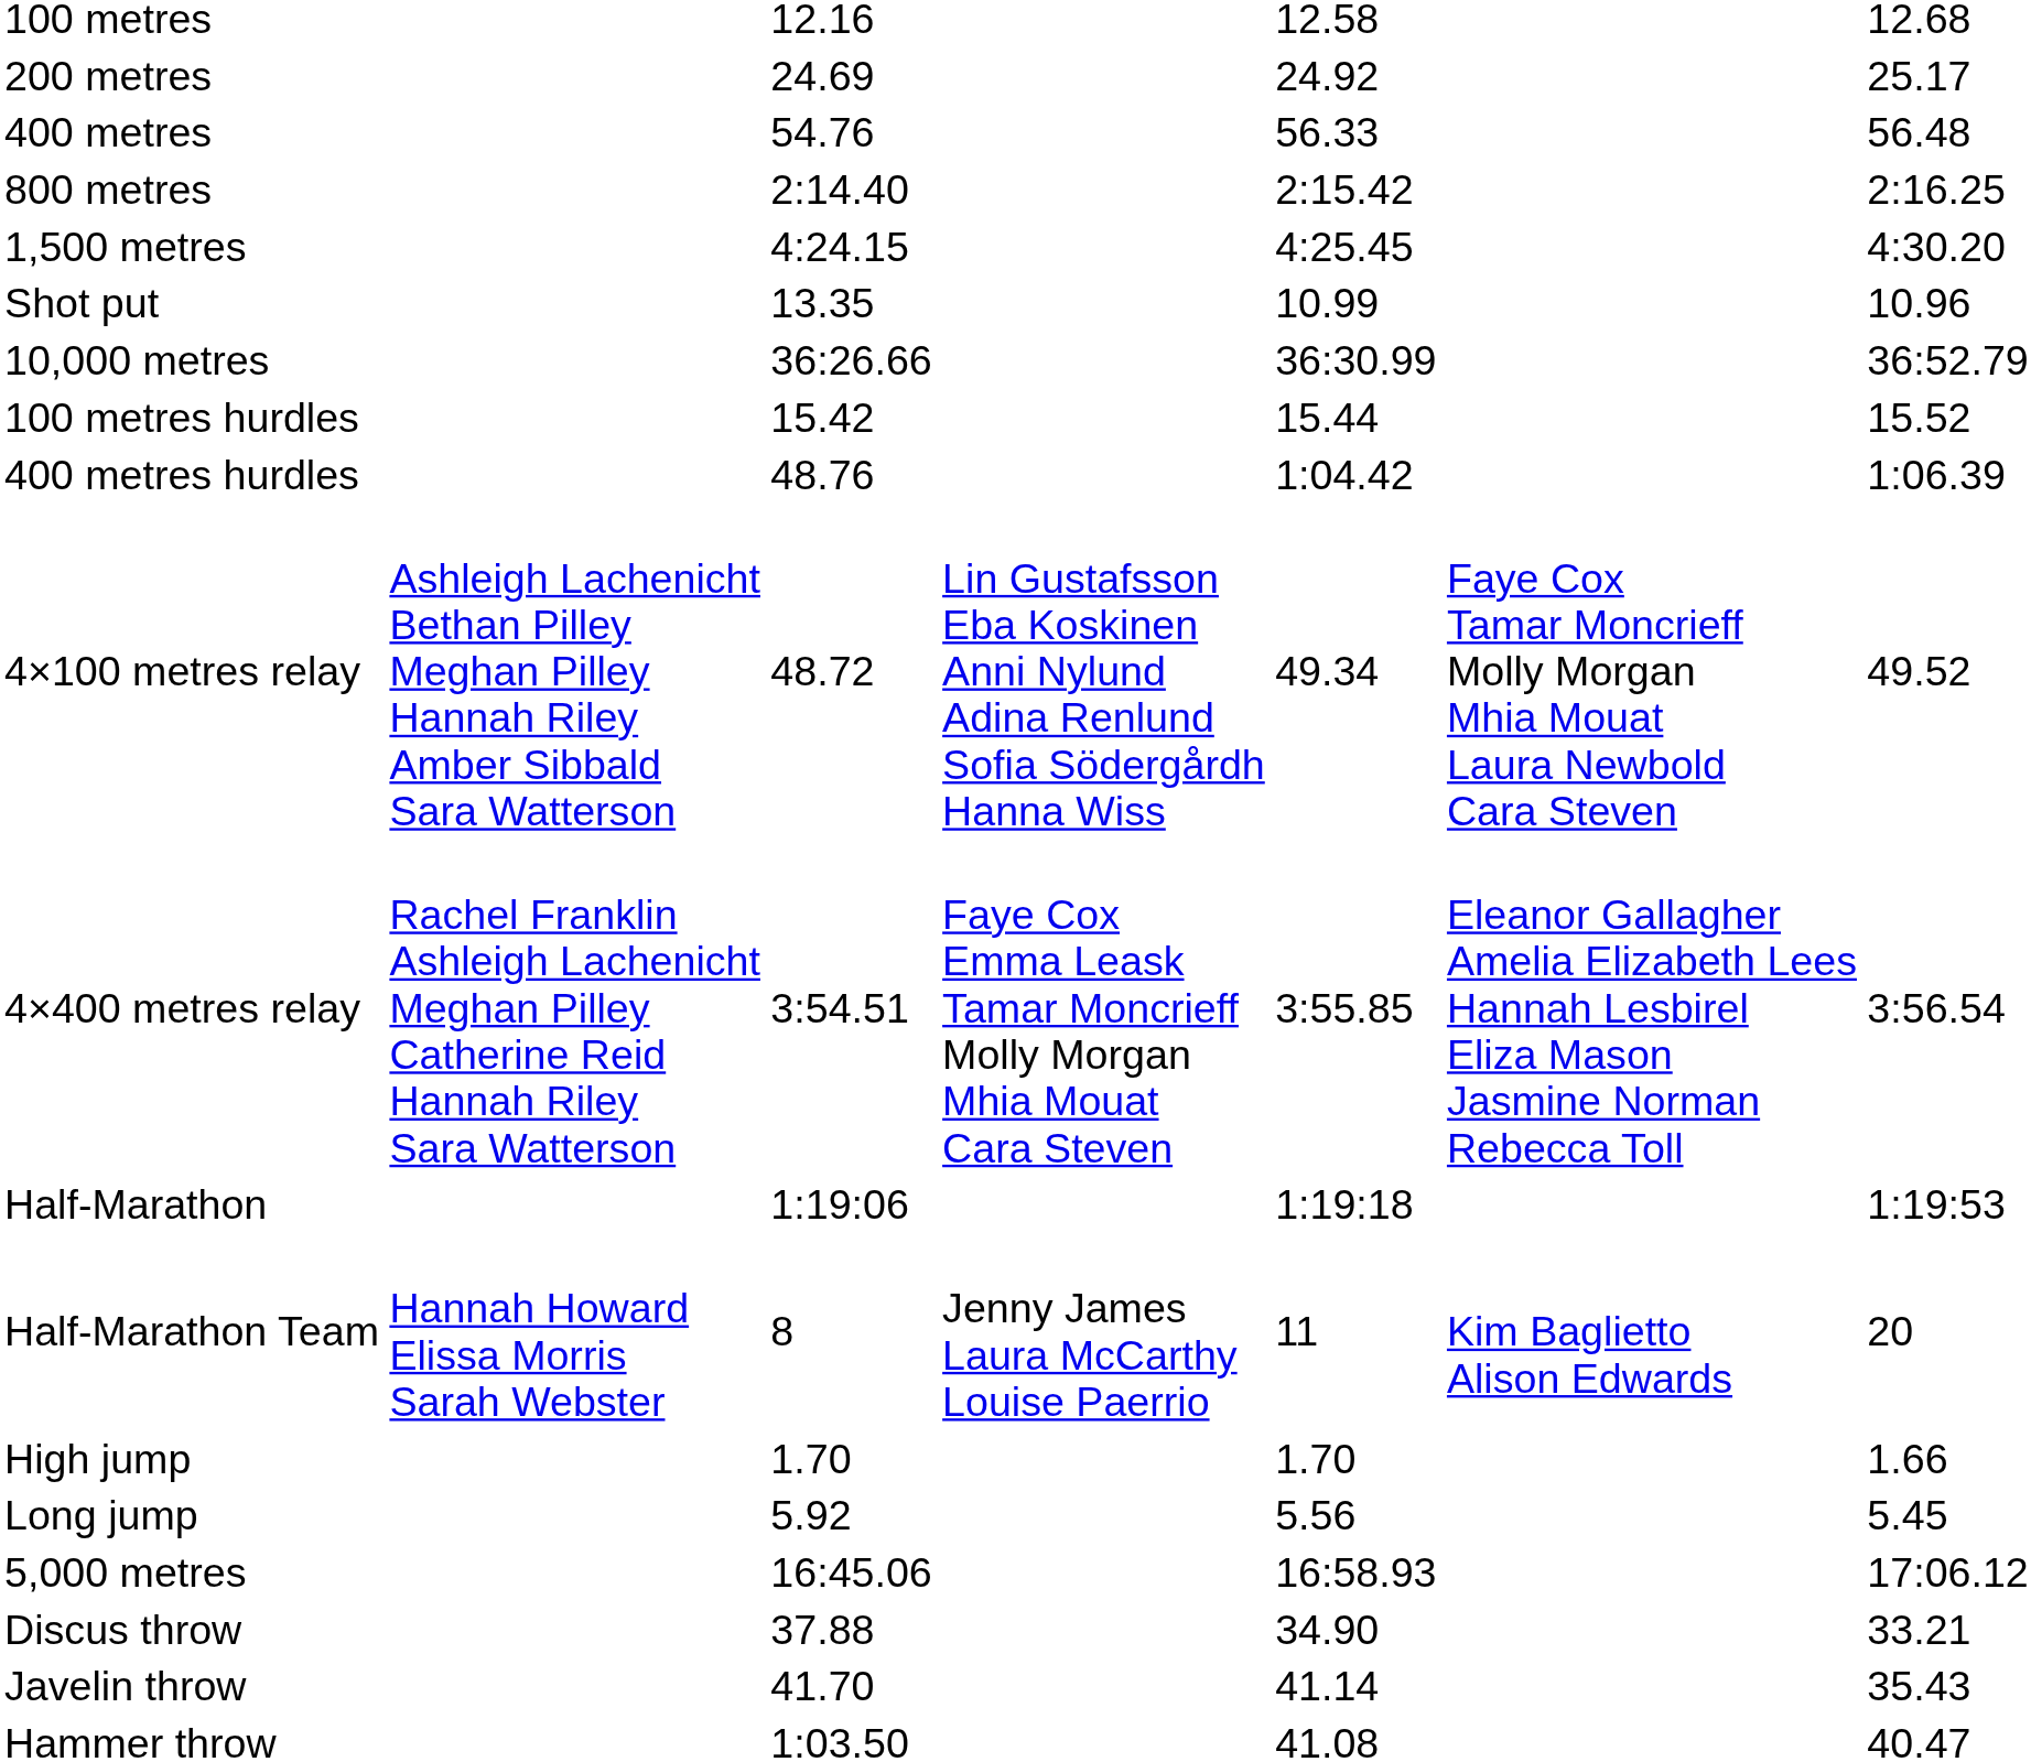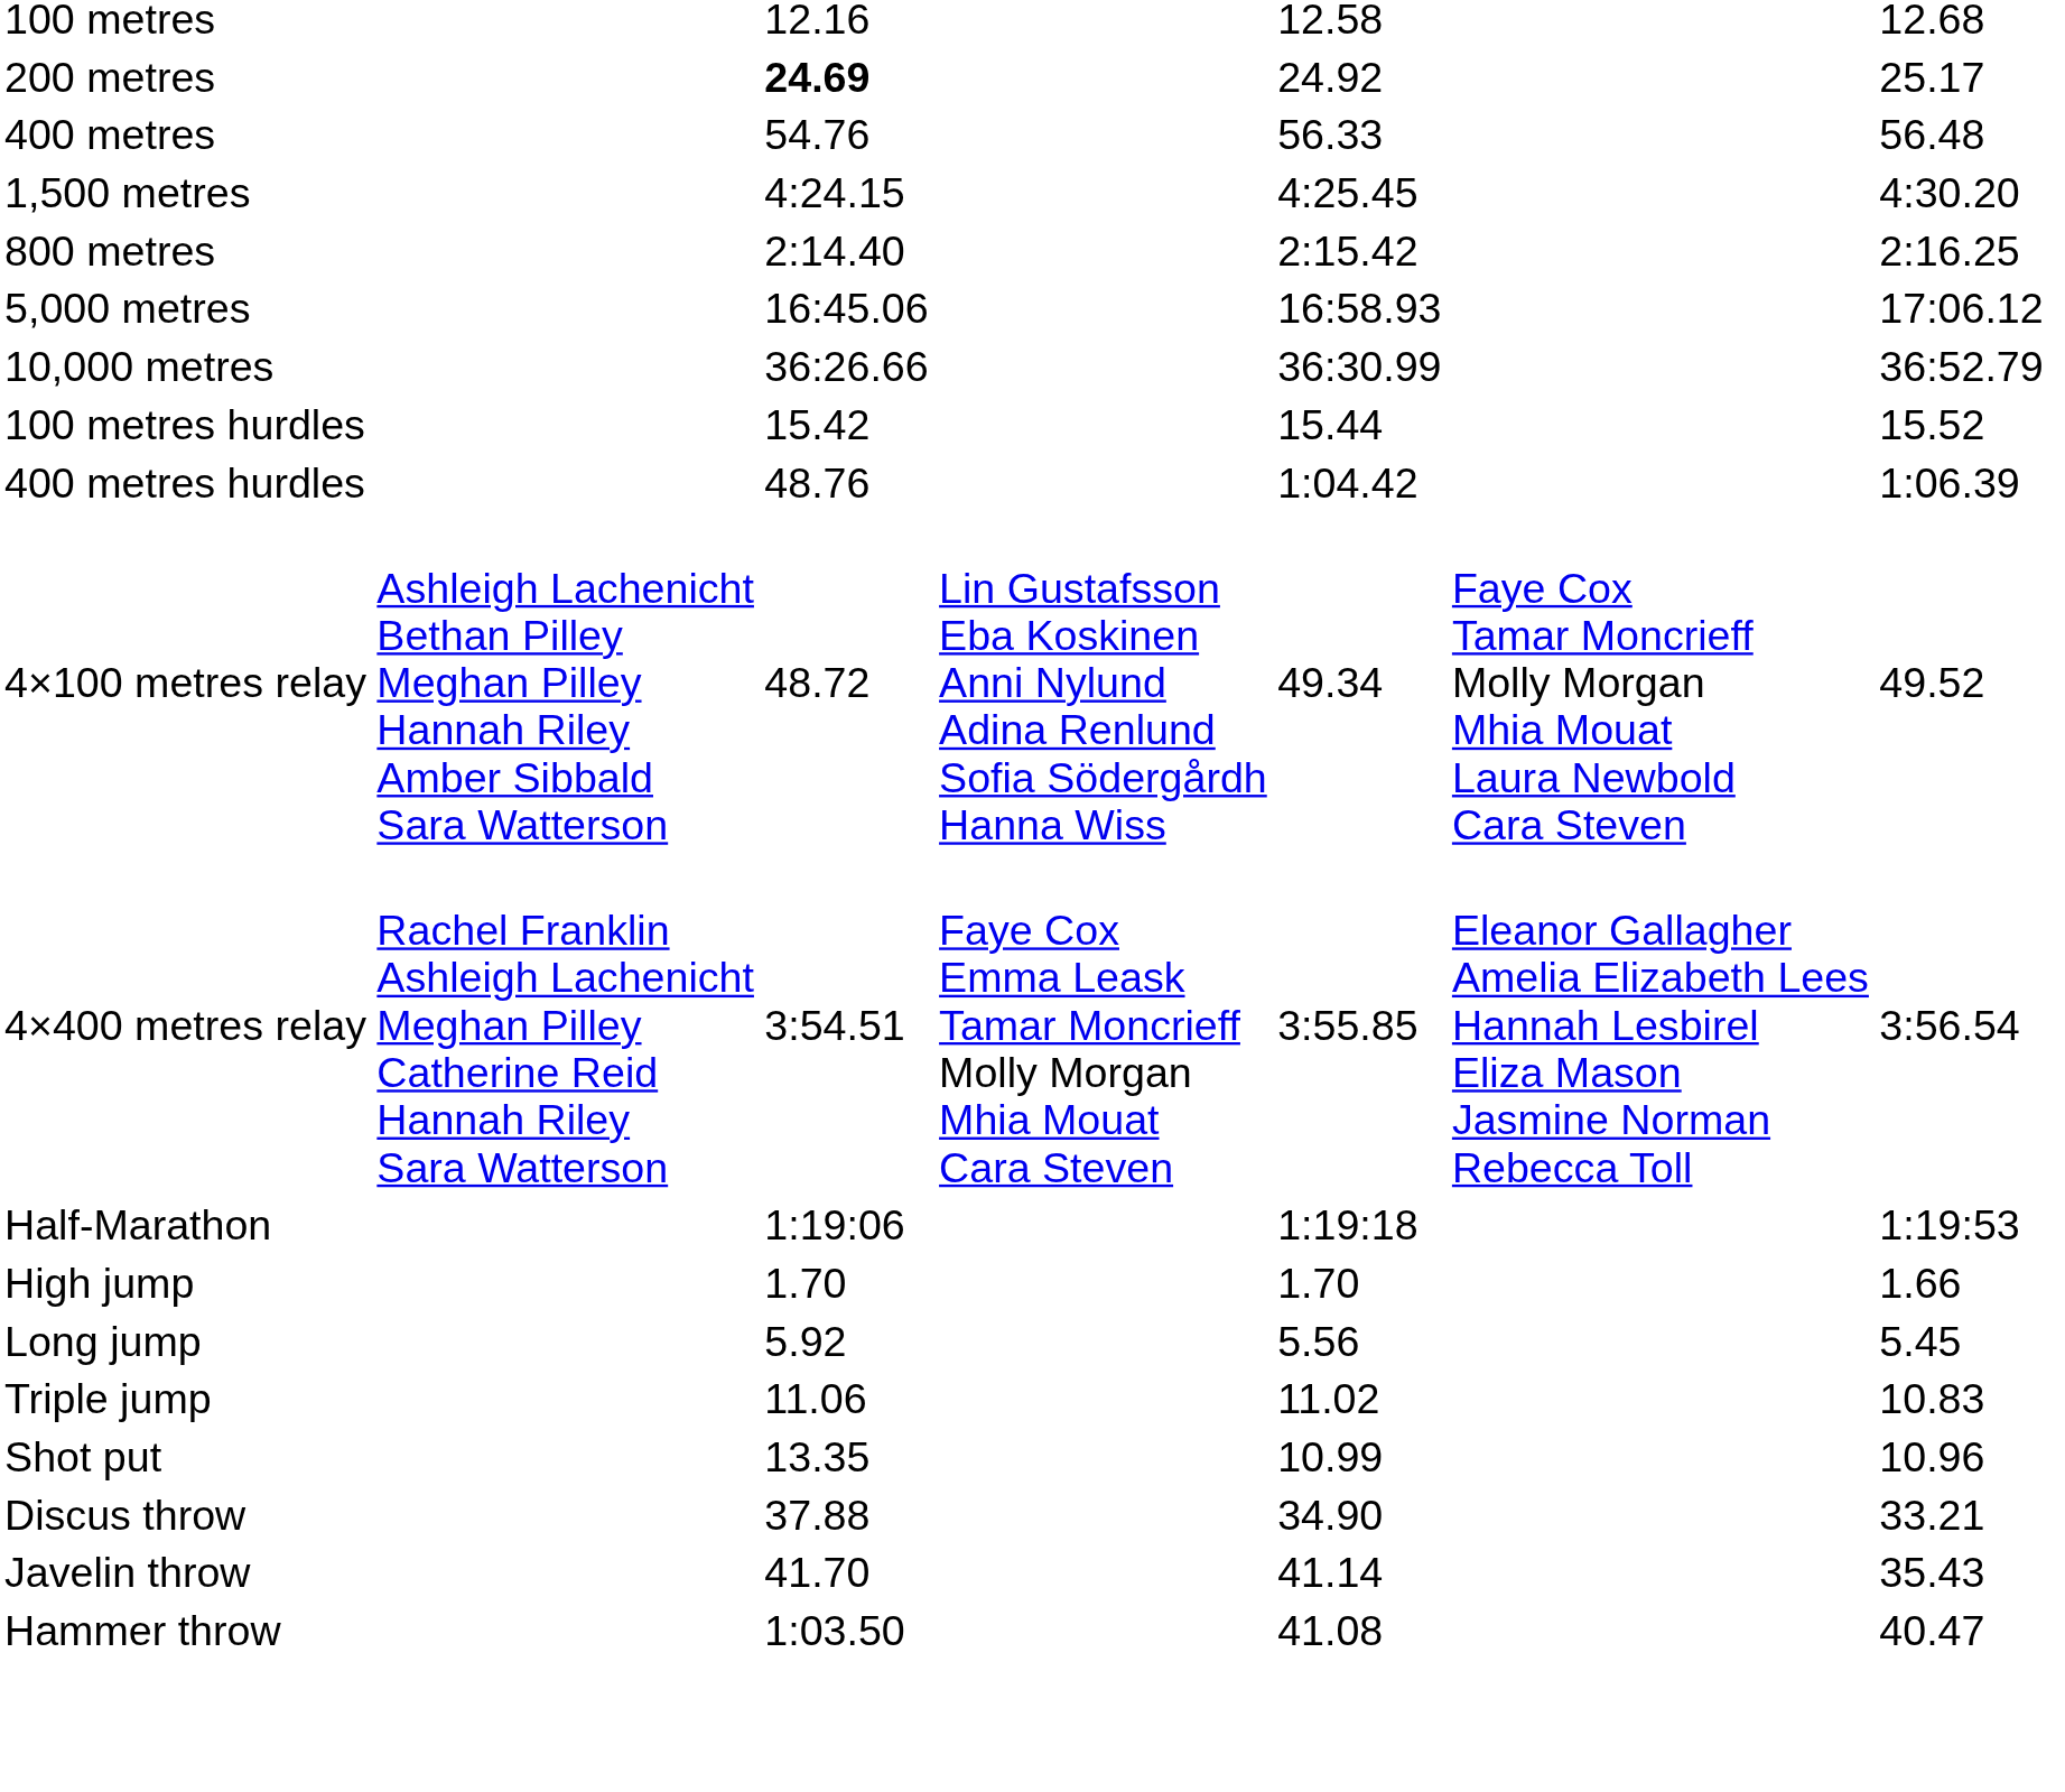 <table>
 <tr>
 <td>100 metres</td>
 <td></td>
 <td>12.16</td>
 <td></td>
 <td>12.58</td>
 <td></td>
 <td>12.68</td>
 </tr>
 <tr>
 <td>200 metres</td>
 <td></td>
-<td>24.69</td>
+<td><strong>24.69</strong></td>
 <td></td>
 <td>24.92</td>
 <td></td>
 <td>25.17</td>
 </tr>
 <tr>
 <td>400 metres</td>
 <td></td>
 <td>54.76</td>
 <td></td>
 <td>56.33</td>
 <td></td>
 <td>56.48</td>
 </tr>
 <tr>
+<td>1,500 metres</td>
+<td></td>
+<td>4:24.15</td>
+<td></td>
+<td>4:25.45</td>
+<td></td>
+<td>4:30.20</td>
+</tr>
+<tr>
 <td>800 metres</td>
 <td></td>
 <td>2:14.40</td>
 <td></td>
 <td>2:15.42</td>
 <td></td>
 <td>2:16.25</td>
 </tr>
 <tr>
-<td>1,500 metres</td>
+<td>5,000 metres</td>
 <td></td>
-<td>4:24.15</td>
+<td>16:45.06</td>
 <td></td>
-<td>4:25.45</td>
+<td>16:58.93</td>
 <td></td>
-<td>4:30.20</td>
-</tr>
-<tr>
-<td>Shot put</td>
-<td></td>
-<td>13.35</td>
-<td></td>
-<td>10.99</td>
-<td></td>
-<td>10.96</td>
+<td>17:06.12</td>
 </tr>
 <tr>
 <td>10,000 metres</td>
 <td></td>
 <td>36:26.66</td>
 <td></td>
 <td>36:30.99</td>
 <td></td>
 <td>36:52.79</td>
 </tr>
 <tr>
 <td>100 metres hurdles</td>
 <td></td>
 <td>15.42</td>
 <td></td>
 <td>15.44</td>
 <td></td>
 <td>15.52</td>
 </tr>
 <tr>
 <td>400 metres hurdles</td>
 <td></td>
 <td>48.76</td>
 <td></td>
 <td>1:04.42</td>
 <td></td>
 <td>1:06.39</td>
 </tr>
 <tr>
 <td>4×100 metres relay</td>
 <td><br><a href='#'>Ashleigh Lachenicht</a><br><a href='#'>Bethan Pilley</a><br><a href='#'>Meghan Pilley</a><br><a href='#'>Hannah Riley</a><br><a href='#'>Amber Sibbald</a><br><a href='#'>Sara Watterson</a></td>
 <td>48.72</td>
 <td><br><a href='#'>Lin Gustafsson</a><br><a href='#'>Eba Koskinen</a><br><a href='#'>Anni Nylund</a><br><a href='#'>Adina Renlund</a><br><a href='#'>Sofia Södergårdh</a><br><a href='#'>Hanna Wiss</a></td>
 <td>49.34</td>
 <td><br><a href='#'>Faye Cox</a><br><a href='#'>Tamar Moncrieff</a><br>Molly Morgan<br><a href='#'>Mhia Mouat</a><br><a href='#'>Laura Newbold</a><br><a href='#'>Cara Steven</a></td>
 <td>49.52</td>
 </tr>
 <tr>
 <td>4×400 metres relay</td>
 <td><br><a href='#'>Rachel Franklin</a><br><a href='#'>Ashleigh Lachenicht</a><br><a href='#'>Meghan Pilley</a><br><a href='#'>Catherine Reid</a><br><a href='#'>Hannah Riley</a><br><a href='#'>Sara Watterson</a></td>
 <td>3:54.51</td>
 <td><br><a href='#'>Faye Cox</a><br><a href='#'>Emma Leask</a><br><a href='#'>Tamar Moncrieff</a><br>Molly Morgan<br><a href='#'>Mhia Mouat</a><br><a href='#'>Cara Steven</a></td>
 <td>3:55.85</td>
 <td><br><a href='#'>Eleanor Gallagher</a><br><a href='#'>Amelia Elizabeth Lees</a><br><a href='#'>Hannah Lesbirel</a><br><a href='#'>Eliza Mason</a><br><a href='#'>Jasmine Norman</a><br><a href='#'>Rebecca Toll</a></td>
 <td>3:56.54</td>
 </tr>
 <tr>
 <td>Half-Marathon</td>
 <td></td>
 <td>1:19:06</td>
 <td></td>
 <td>1:19:18</td>
 <td></td>
 <td>1:19:53</td>
 </tr>
 <tr>
-<td>Half-Marathon Team</td>
-<td><br><a href='#'>Hannah Howard</a><br><a href='#'>Elissa Morris</a><br><a href='#'>Sarah Webster</a></td>
-<td>8</td>
-<td><br>Jenny James<br><a href='#'>Laura McCarthy</a><br><a href='#'>Louise Paerrio</a></td>
-<td>11</td>
-<td><br><a href='#'>Kim Baglietto</a><br><a href='#'>Alison Edwards</a></td>
-<td>20</td>
-</tr>
-<tr>
 <td>High jump</td>
 <td></td>
 <td>1.70</td>
 <td></td>
 <td>1.70</td>
 <td></td>
 <td>1.66</td>
 </tr>
 <tr>
 <td>Long jump</td>
 <td></td>
 <td>5.92</td>
 <td></td>
 <td>5.56</td>
 <td></td>
 <td>5.45</td>
 </tr>
 <tr>
-<td>5,000 metres</td>
+<td>Triple jump</td>
 <td></td>
-<td>16:45.06</td>
+<td>11.06</td>
 <td></td>
-<td>16:58.93</td>
+<td>11.02</td>
 <td></td>
-<td>17:06.12</td>
+<td>10.83</td>
+</tr>
+<tr>
+<td>Shot put</td>
+<td></td>
+<td>13.35</td>
+<td></td>
+<td>10.99</td>
+<td></td>
+<td>10.96</td>
 </tr>
 <tr>
 <td>Discus throw</td>
 <td></td>
 <td>37.88</td>
 <td></td>
 <td>34.90</td>
 <td></td>
 <td>33.21</td>
 </tr>
 <tr>
 <td>Javelin throw</td>
 <td></td>
 <td>41.70</td>
 <td></td>
 <td>41.14</td>
 <td></td>
 <td>35.43</td>
 </tr>
 <tr>
 <td>Hammer throw</td>
 <td></td>
 <td>1:03.50</td>
 <td></td>
 <td>41.08</td>
 <td></td>
 <td>40.47</td>
 </tr>
 </table>
